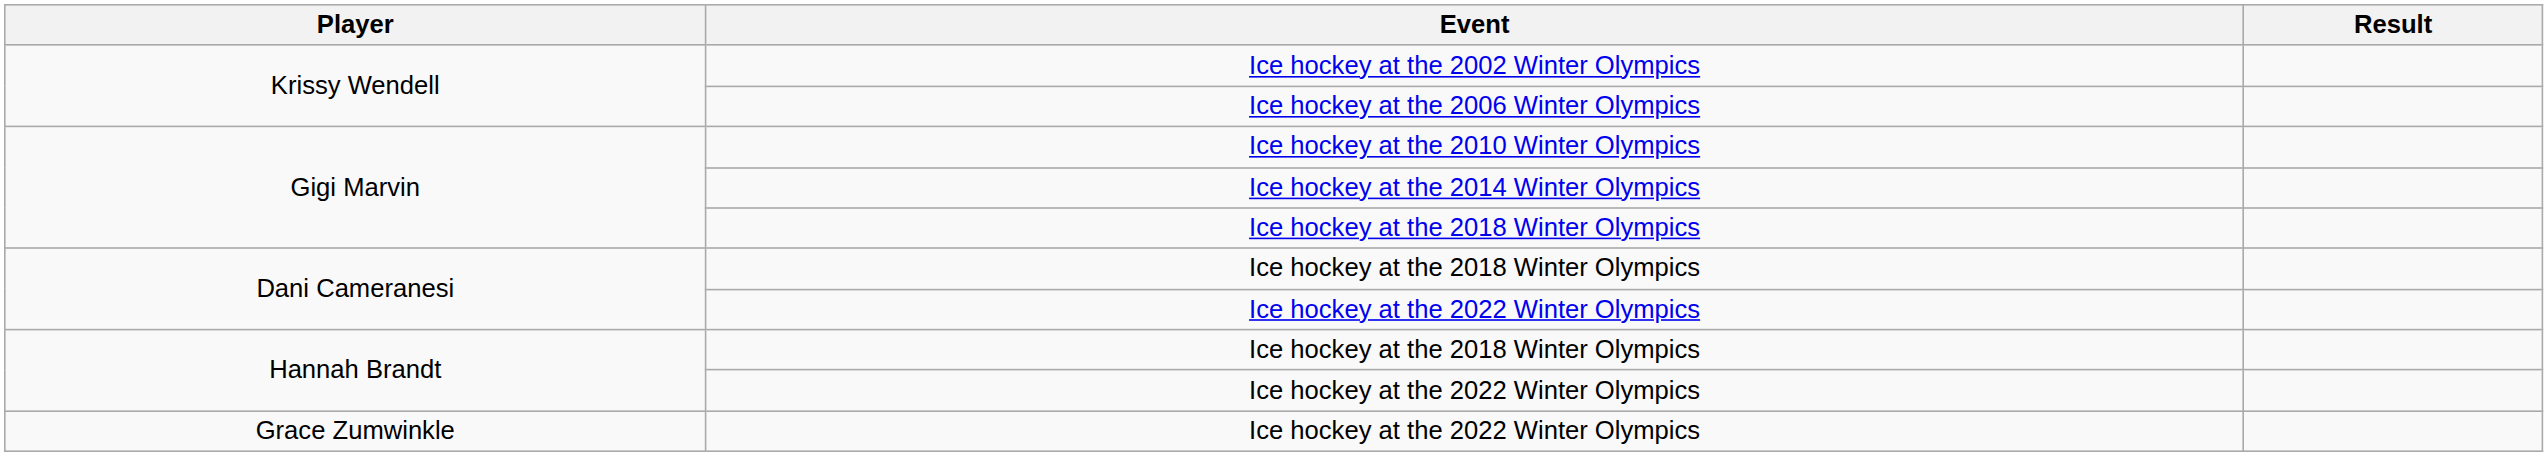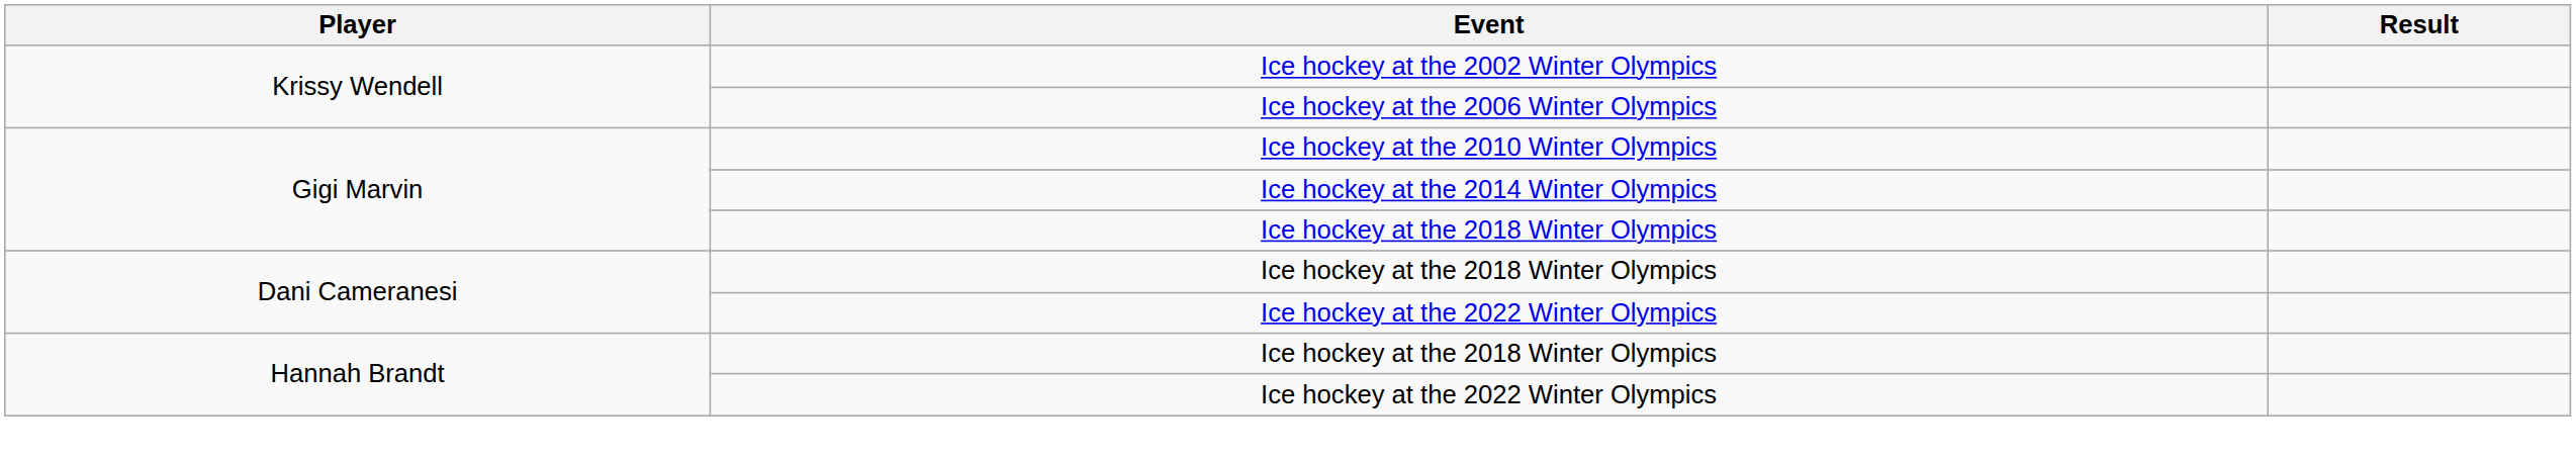 <table class="wikitable sortable" width="80%" style="text-align:center;">
 <tr>
 <th><strong>Player</strong></th>
 <th><strong>Event</strong></th>
 <th><strong>Result</strong></th>
 </tr>
 <tr>
 <td rowspan="2">Krissy Wendell</td>
 <td><a href='#'>Ice hockey at the 2002 Winter Olympics</a></td>
 <td></td>
 </tr>
 <tr>
 <td><a href='#'>Ice hockey at the 2006 Winter Olympics</a></td>
 <td></td>
 </tr>
 <tr>
 <td rowspan="3">Gigi Marvin</td>
 <td><a href='#'>Ice hockey at the 2010 Winter Olympics</a></td>
 <td></td>
 </tr>
 <tr>
 <td><a href='#'>Ice hockey at the 2014 Winter Olympics</a></td>
 <td></td>
 </tr>
 <tr>
 <td><a href='#'>Ice hockey at the 2018 Winter Olympics</a></td>
 <td></td>
 </tr>
 <tr>
 <td rowspan="2">Dani Cameranesi</td>
 <td>Ice hockey at the 2018 Winter Olympics</td>
 <td></td>
 </tr>
 <tr>
 <td><a href='#'>Ice hockey at the 2022 Winter Olympics</a></td>
 <td></td>
 </tr>
 <tr>
 <td rowspan="2">Hannah Brandt</td>
 <td>Ice hockey at the 2018 Winter Olympics</td>
 <td></td>
 </tr>
 <tr>
 <td>Ice hockey at the 2022 Winter Olympics</td>
 <td></td>
 </tr>
-<tr>
-<td>Grace Zumwinkle</td>
-<td>Ice hockey at the 2022 Winter Olympics</td>
-<td></td>
-</tr>
 </table>
